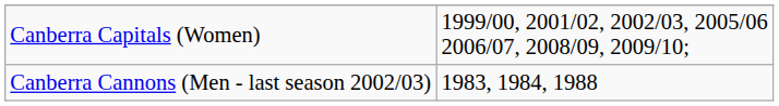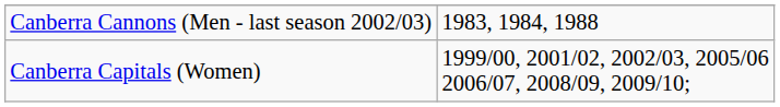 <table class="wikitable">
 <tr ! Team !! Championship years>
+</tr>
+<tr>
+<td><a href='#'>Canberra Cannons</a> (Men - last season 2002/03)</td>
+<td>1983, 1984, 1988</td>
 </tr>
 <tr>
 <td><a href='#'>Canberra Capitals</a> (Women)</td>
 <td>1999/00, 2001/02, 2002/03, 2005/06 <br> 2006/07, 2008/09, 2009/10;</td>
 </tr>
-<tr>
-<td><a href='#'>Canberra Cannons</a> (Men - last season 2002/03)</td>
-<td>1983, 1984, 1988</td>
-</tr>
 </table>
